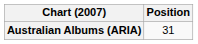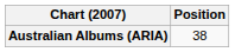 <table class="wikitable sortable plainrowheaders">
 <tr>
 <th>Chart (2007)</th>
 <th>Position</th>
 </tr>
 <tr>
 <th scope="row">Australian Albums (ARIA)</th>
-<td style="text-align:center;">31</td>
+<td style="text-align:center;">38</td>
 </tr>
 </table>
